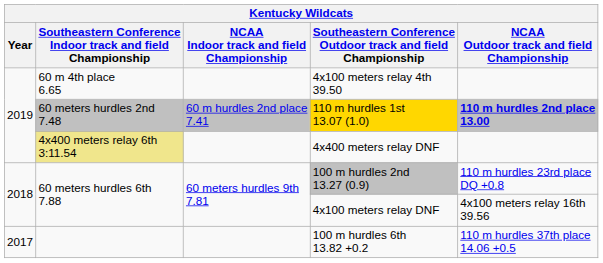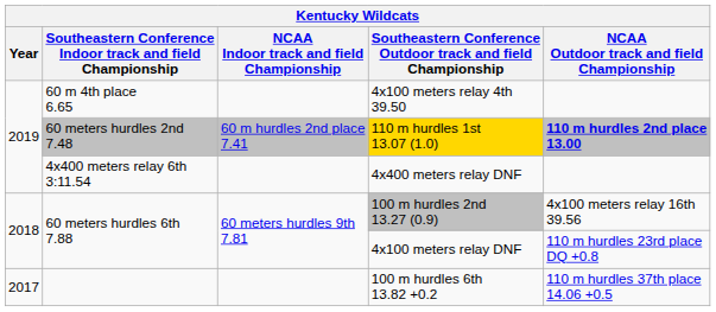 <table class="wikitable sortable">
 <tr>
 <th colspan="5"><a href='#'>Kentucky Wildcats</a></th>
 </tr>
 <tr>
 <th>Year</th>
 <th><a href='#'>Southeastern Conference</a><br><a href='#'>Indoor track and field</a><br>Championship</th>
 <th><a href='#'>NCAA</a><br><a href='#'>Indoor track and field</a><br><a href='#'>Championship</a></th>
 <th><a href='#'>Southeastern Conference</a><br><a href='#'>Outdoor track and field</a><br>Championship</th>
 <th><a href='#'>NCAA</a><br><a href='#'>Outdoor track and field</a><br><a href='#'>Championship</a></th>
 </tr>
 <tr>
 <td Rowspan=3>2019</td>
 <td>60 m 4th place<br>6.65</td>
 <td></td>
 <td>4x100 meters relay 4th<br>39.50</td>
 <td></td>
 </tr>
 <tr>
 <td bgcolor=silver>60 meters hurdles 2nd<br>7.48</td>
 <td bgcolor=silver><a href='#'>60 m hurdles 2nd place<br>7.41</a></td>
 <td bgcolor=gold>110 m hurdles 1st<br>13.07 (1.0)</td>
 <td bgcolor=silver><strong><a href='#'>110 m hurdles  2nd place <br>13.00</a></strong></td>
 </tr>
 <tr>
-<td style="background: khaki;">4x400 meters relay 6th<br>3:11.54</td>
+<td>4x400 meters relay 6th<br>3:11.54</td>
 <td></td>
 <td>4x400 meters relay DNF</td>
 <td></td>
 </tr>
 <tr>
 <td Rowspan=2>2018</td>
 <td Rowspan=2>60 meters hurdles 6th<br>7.88</td>
 <td Rowspan=2><a href='#'>60 meters hurdles 9th<br>7.81</a></td>
 <td bgcolor=silver>100 m hurdles 2nd<br>13.27 (0.9)</td>
-<td><a href='#'>110 m hurdles 23rd place<br>DQ +0.8</a></td>
+<td>4x100 meters relay 16th<br>39.56</td>
 </tr>
 <tr>
 <td>4x100 meters relay DNF</td>
-<td>4x100 meters relay 16th<br>39.56</td>
+<td><a href='#'>110 m hurdles 23rd place<br>DQ +0.8</a></td>
 </tr>
 <tr>
 <td Rowspan=1>2017</td>
 <td></td>
 <td></td>
 <td>100 m hurdles 6th<br>13.82 +0.2</td>
 <td><a href='#'>110 m hurdles 37th place<br>14.06 +0.5</a></td>
 </tr>
 </table>
